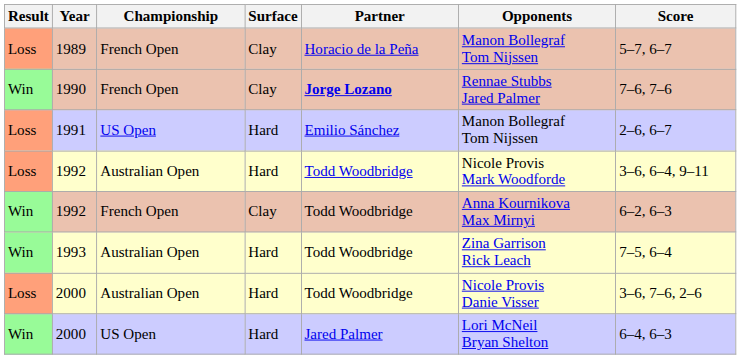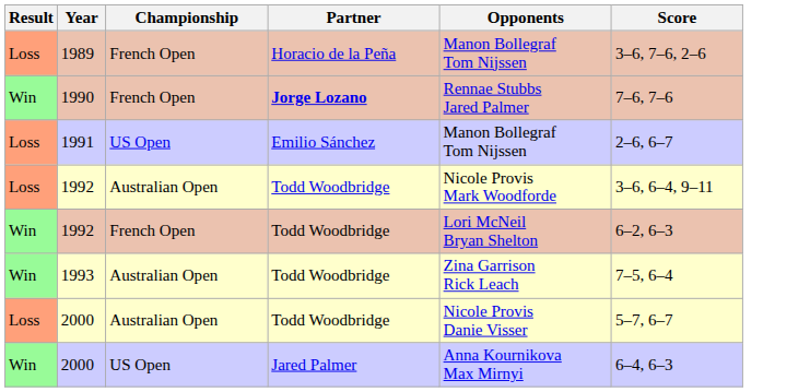 <table class="sortable wikitable">
 <tr>
 <th style="width:40px">Result</th>
 <th style="width:40px">Year</th>
 <th style="width:150px">Championship</th>
-<th style="width:50px">Surface</th>
 <th style="width:160px">Partner</th>
 <th style="width:160px">Opponents</th>
 <th style="width:120px"  class="unsortable">Score</th>
 </tr>
 <tr style="background:#ebc2af;">
 <td style="background:#ffa07a;">Loss</td>
 <td>1989</td>
 <td>French Open</td>
-<td>Clay</td>
 <td> <a href='#'>Horacio de la Peña</a></td>
 <td> <a href='#'>Manon Bollegraf</a><br> <a href='#'>Tom Nijssen</a></td>
-<td>5–7, 6–7</td>
+<td>3–6, 7–6, 2–6</td>
 </tr>
 <tr style="background:#ebc2af;">
 <td style="background:#98fb98;">Win</td>
 <td>1990</td>
 <td>French Open</td>
-<td>Clay</td>
 <td><strong> <a href='#'>Jorge Lozano</a></strong></td>
 <td> <a href='#'>Rennae Stubbs</a><br> <a href='#'>Jared Palmer</a></td>
 <td>7–6, 7–6</td>
 </tr>
 <tr style="background:#ccccff;">
 <td style="background:#ffa07a;">Loss</td>
 <td>1991</td>
 <td><a href='#'>US Open</a></td>
-<td>Hard</td>
 <td> <a href='#'>Emilio Sánchez</a></td>
 <td> Manon Bollegraf<br> Tom Nijssen</td>
 <td>2–6, 6–7</td>
 </tr>
 <tr style="background:#ffffcc;">
 <td style="background:#ffa07a;">Loss</td>
 <td>1992</td>
 <td>Australian Open</td>
-<td>Hard</td>
 <td> <a href='#'>Todd Woodbridge</a></td>
 <td> Nicole Provis<br> <a href='#'>Mark Woodforde</a></td>
 <td>3–6, 6–4, 9–11</td>
 </tr>
 <tr style="background:#ebc2af;">
 <td style="background:#98fb98;">Win</td>
 <td>1992</td>
 <td>French Open</td>
-<td>Clay</td>
 <td> Todd Woodbridge</td>
-<td> <a href='#'>Anna Kournikova</a><br> <a href='#'>Max Mirnyi</a></td>
+<td> <a href='#'>Lori McNeil</a><br> <a href='#'>Bryan Shelton</a></td>
 <td>6–2, 6–3</td>
 </tr>
 <tr style="background:#ffffcc;">
 <td style="background:#98fb98;">Win</td>
 <td>1993</td>
 <td>Australian Open</td>
-<td>Hard</td>
 <td> Todd Woodbridge</td>
 <td> <a href='#'>Zina Garrison</a><br> <a href='#'>Rick Leach</a></td>
 <td>7–5, 6–4</td>
 </tr>
 <tr style="background:#ffffcc;">
 <td style="background:#ffa07a;">Loss</td>
 <td>2000</td>
 <td>Australian Open</td>
-<td>Hard</td>
 <td> Todd Woodbridge</td>
 <td> <a href='#'>Nicole Provis</a><br> <a href='#'>Danie Visser</a></td>
-<td>3–6, 7–6, 2–6</td>
+<td>5–7, 6–7</td>
 </tr>
 <tr style="background:#ccccff;">
 <td style="background:#98fb98;">Win</td>
 <td>2000</td>
 <td>US Open</td>
-<td>Hard</td>
 <td> <a href='#'>Jared Palmer</a></td>
-<td> <a href='#'>Lori McNeil</a><br> <a href='#'>Bryan Shelton</a></td>
+<td> <a href='#'>Anna Kournikova</a><br> <a href='#'>Max Mirnyi</a></td>
 <td>6–4, 6–3</td>
 </tr>
 </table>
